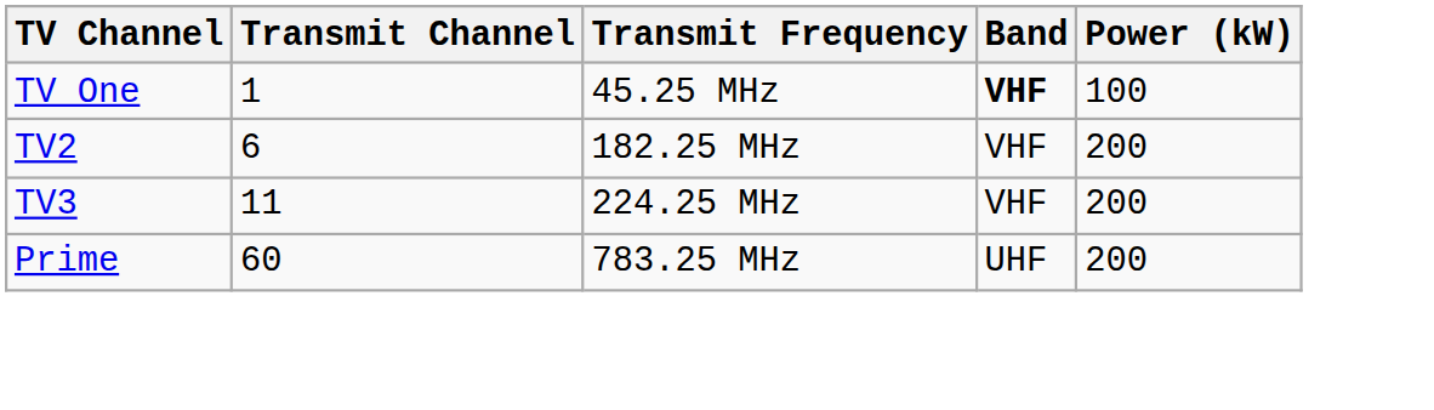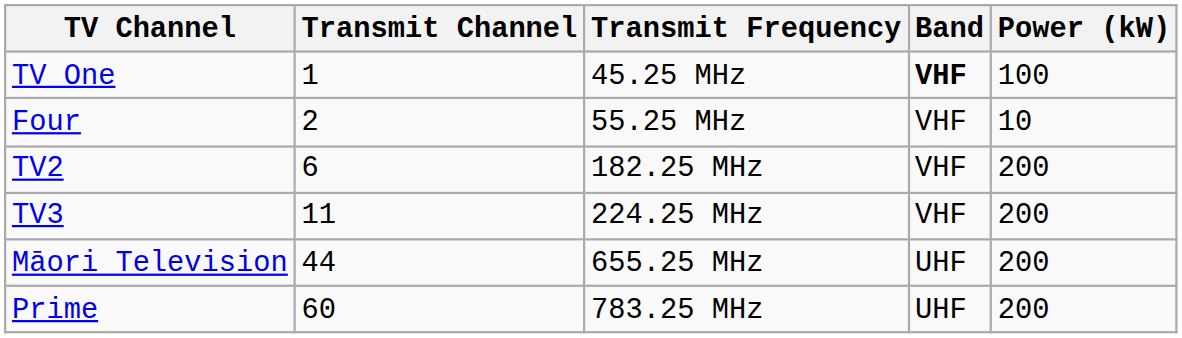 <table class="wikitable">
 <tr>
 <th>TV Channel</th>
 <th>Transmit Channel</th>
 <th>Transmit Frequency</th>
 <th>Band</th>
 <th>Power (kW)</th>
 </tr>
 <tr>
 <td><a href='#'>TV One</a></td>
 <td>1</td>
 <td>45.25 MHz</td>
 <td><strong>VHF</strong></td>
 <td>100</td>
 </tr>
 <tr>
+<td><a href='#'>Four</a></td>
+<td>2</td>
+<td>55.25 MHz</td>
+<td>VHF</td>
+<td>10</td>
+</tr>
+<tr>
 <td><a href='#'>TV2</a></td>
 <td>6</td>
 <td>182.25 MHz</td>
 <td>VHF</td>
 <td>200</td>
 </tr>
 <tr>
 <td><a href='#'>TV3</a></td>
 <td>11</td>
 <td>224.25 MHz</td>
 <td>VHF</td>
 <td>200</td>
 </tr>
 <tr>
+<td><a href='#'>Māori Television</a></td>
+<td>44</td>
+<td>655.25 MHz</td>
+<td>UHF</td>
+<td>200</td>
+</tr>
+<tr>
 <td><a href='#'>Prime</a></td>
 <td>60</td>
 <td>783.25 MHz</td>
 <td>UHF</td>
 <td>200</td>
 </tr>
 </table>
